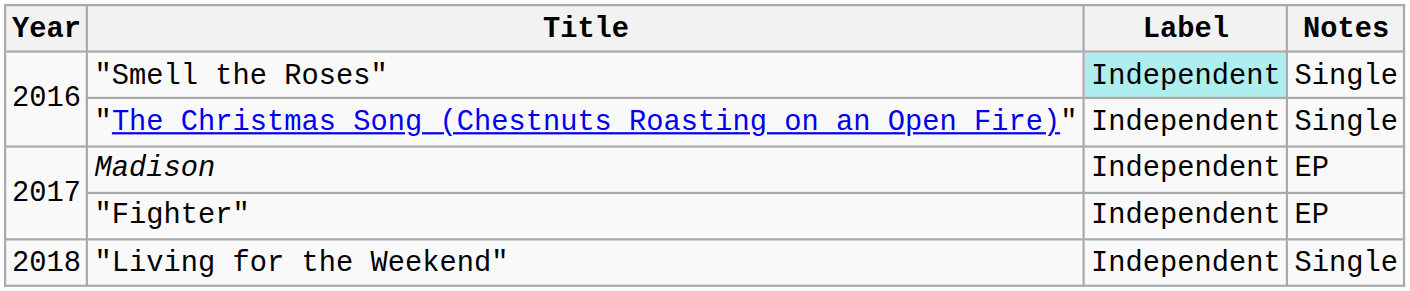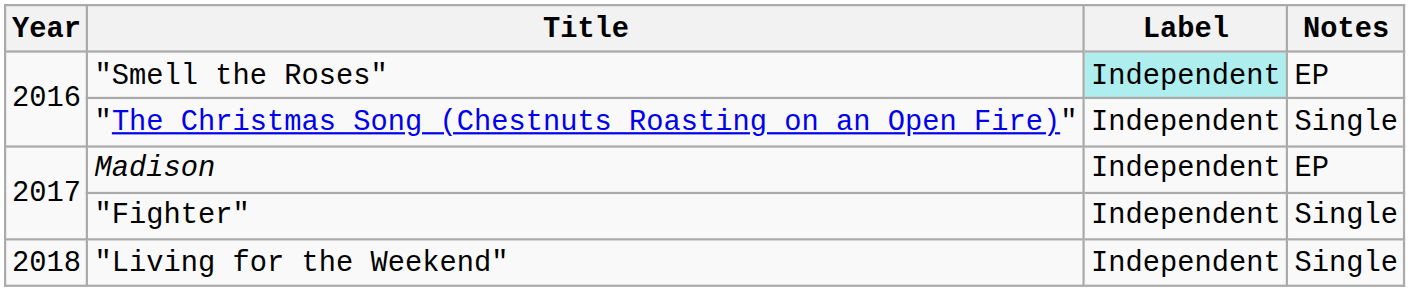 <table class="wikitable">
 <tr>
 <th>Year</th>
 <th>Title</th>
 <th>Label</th>
 <th>Notes</th>
 </tr>
 <tr>
 <td rowspan="2">2016</td>
 <td>"Smell the Roses"</td>
 <td style="background: paleturquoise;">Independent</td>
-<td>Single</td>
+<td>EP</td>
 </tr>
 <tr>
 <td>"<a href='#'>The Christmas Song (Chestnuts Roasting on an Open Fire)</a>"</td>
 <td>Independent</td>
 <td>Single</td>
 </tr>
 <tr>
 <td rowspan="2">2017</td>
 <td><em>Madison</em></td>
 <td>Independent</td>
 <td>EP</td>
 </tr>
 <tr>
 <td>"Fighter"</td>
 <td>Independent</td>
-<td>EP</td>
+<td>Single</td>
 </tr>
 <tr>
 <td>2018</td>
 <td>"Living for the Weekend"</td>
 <td>Independent</td>
 <td>Single</td>
 </tr>
 </table>
